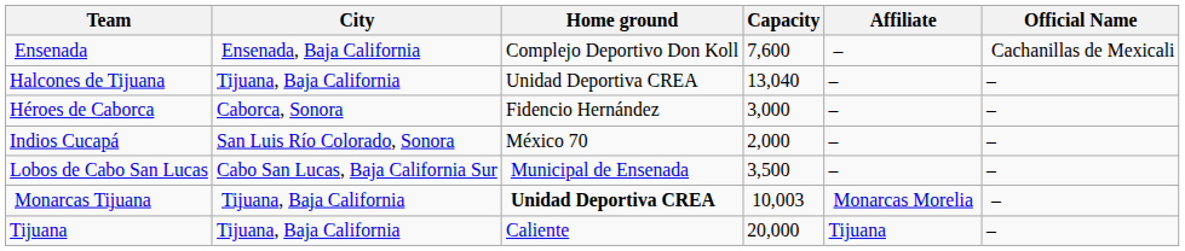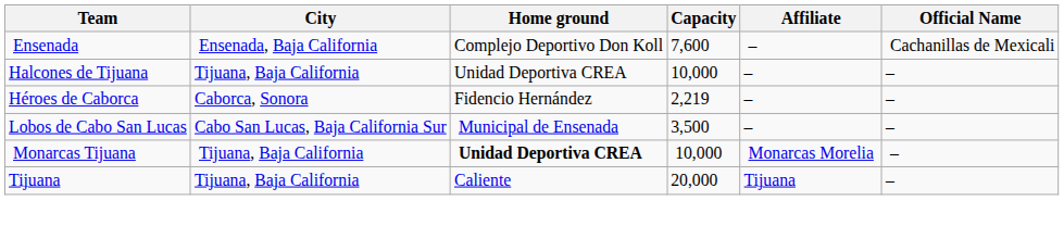 <table class="wikitable sortable">
 <tr>
 <th>Team</th>
 <th>City</th>
 <th>Home ground</th>
 <th>Capacity</th>
 <th>Affiliate</th>
 <th>Official Name</th>
 </tr>
 <tr>
 <td> <a href='#'>Ensenada</a> </td>
 <td> <a href='#'>Ensenada</a>, <a href='#'>Baja California</a> </td>
 <td>Complejo Deportivo Don Koll</td>
 <td>7,600</td>
 <td> –</td>
 <td> Cachanillas de Mexicali</td>
 </tr>
 <tr>
 <td><a href='#'>Halcones de Tijuana</a></td>
 <td><a href='#'>Tijuana</a>, <a href='#'>Baja California</a></td>
 <td>Unidad Deportiva CREA</td>
-<td>13,040</td>
+<td>10,000</td>
 <td>–</td>
 <td>–</td>
 </tr>
 <tr>
 <td><a href='#'>Héroes de Caborca</a></td>
 <td><a href='#'>Caborca</a>, <a href='#'>Sonora</a></td>
 <td>Fidencio Hernández</td>
-<td>3,000</td>
-<td>–</td>
-<td>–</td>
-</tr>
-<tr>
-<td><a href='#'>Indios Cucapá</a></td>
-<td><a href='#'>San Luis Río Colorado</a>, <a href='#'>Sonora</a></td>
-<td>México 70</td>
-<td>2,000</td>
+<td>2,219</td>
 <td>–</td>
 <td>–</td>
 </tr>
 <tr>
 <td><a href='#'>Lobos de Cabo San Lucas</a></td>
 <td><a href='#'>Cabo San Lucas</a>, <a href='#'>Baja California Sur</a></td>
 <td> <a href='#'>Municipal de Ensenada</a> </td>
 <td>3,500</td>
 <td>–</td>
 <td>–</td>
 </tr>
 <tr>
 <td> <a href='#'>Monarcas Tijuana</a> </td>
 <td> <a href='#'>Tijuana</a>, <a href='#'>Baja California</a> </td>
 <td><strong> Unidad Deportiva CREA</strong></td>
-<td> 10,003</td>
+<td> 10,000</td>
 <td> <a href='#'>Monarcas Morelia</a> </td>
 <td> –</td>
 </tr>
 <tr>
 <td><a href='#'>Tijuana</a></td>
 <td><a href='#'>Tijuana</a>, <a href='#'>Baja California</a></td>
 <td><a href='#'>Caliente</a></td>
 <td>20,000</td>
 <td><a href='#'>Tijuana</a></td>
 <td>–</td>
 </tr>
 </table>
